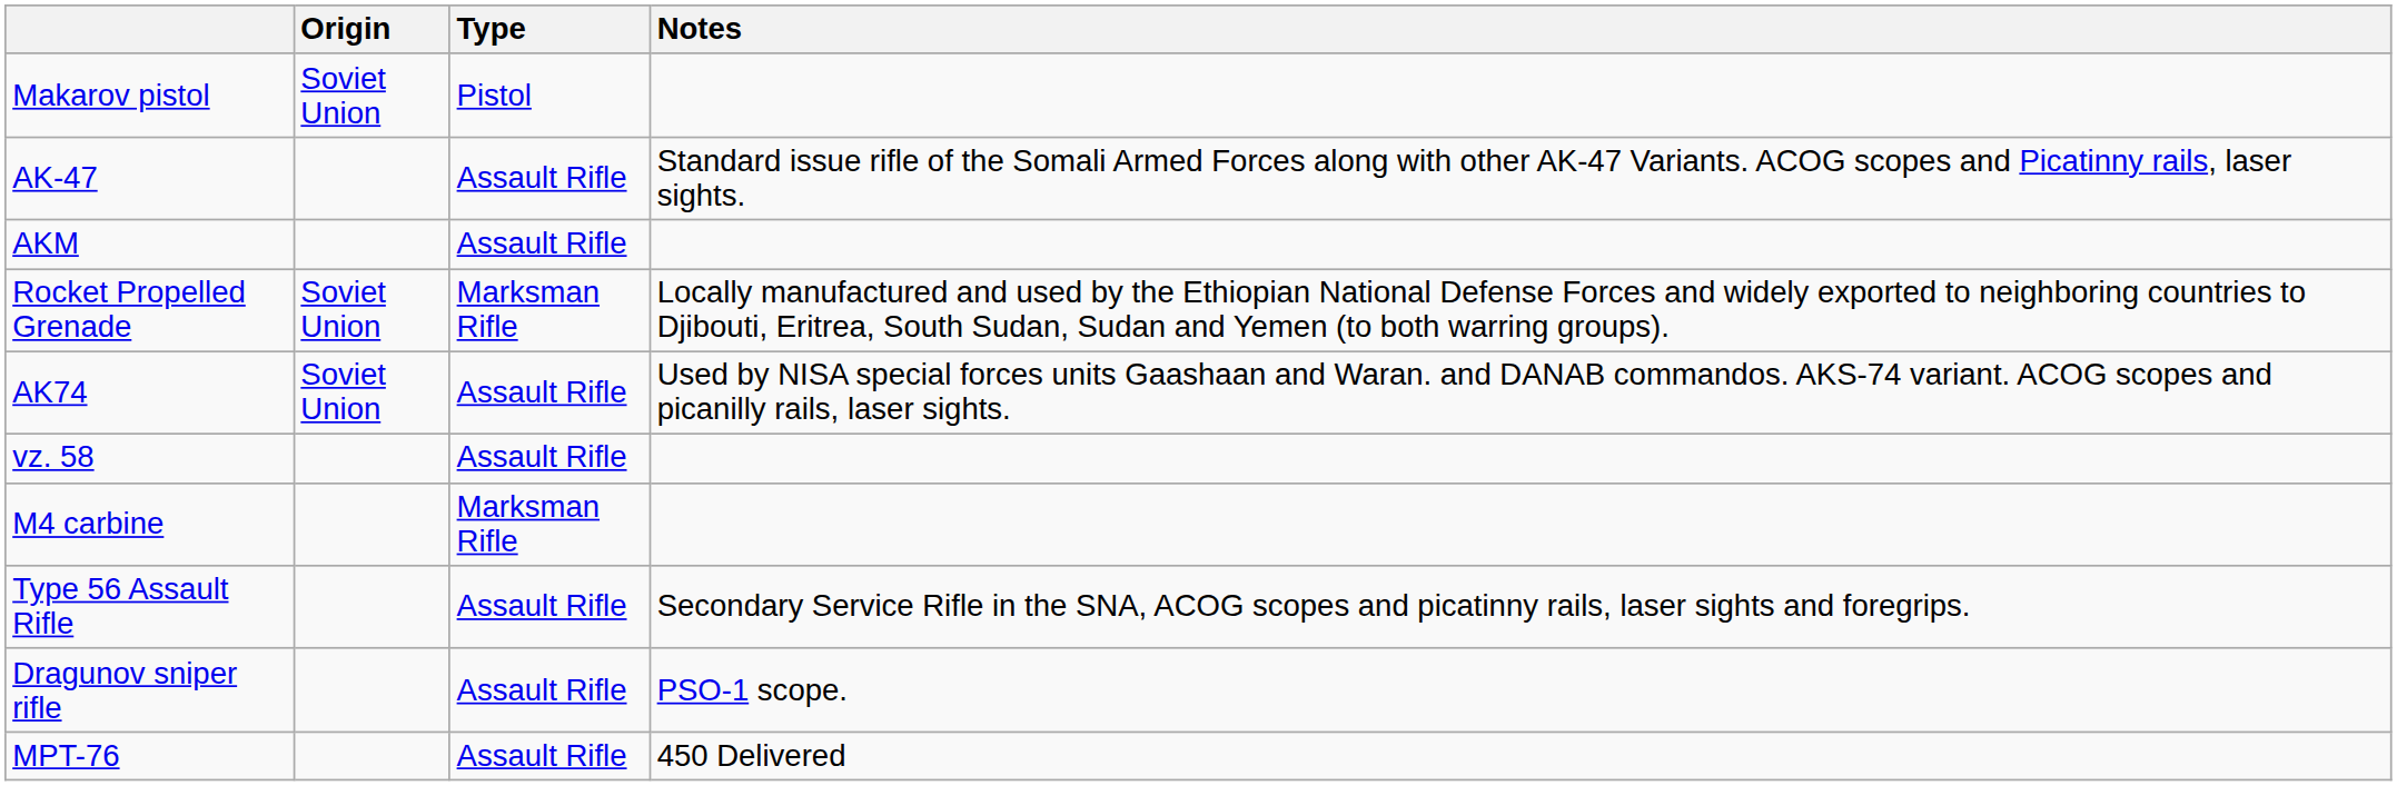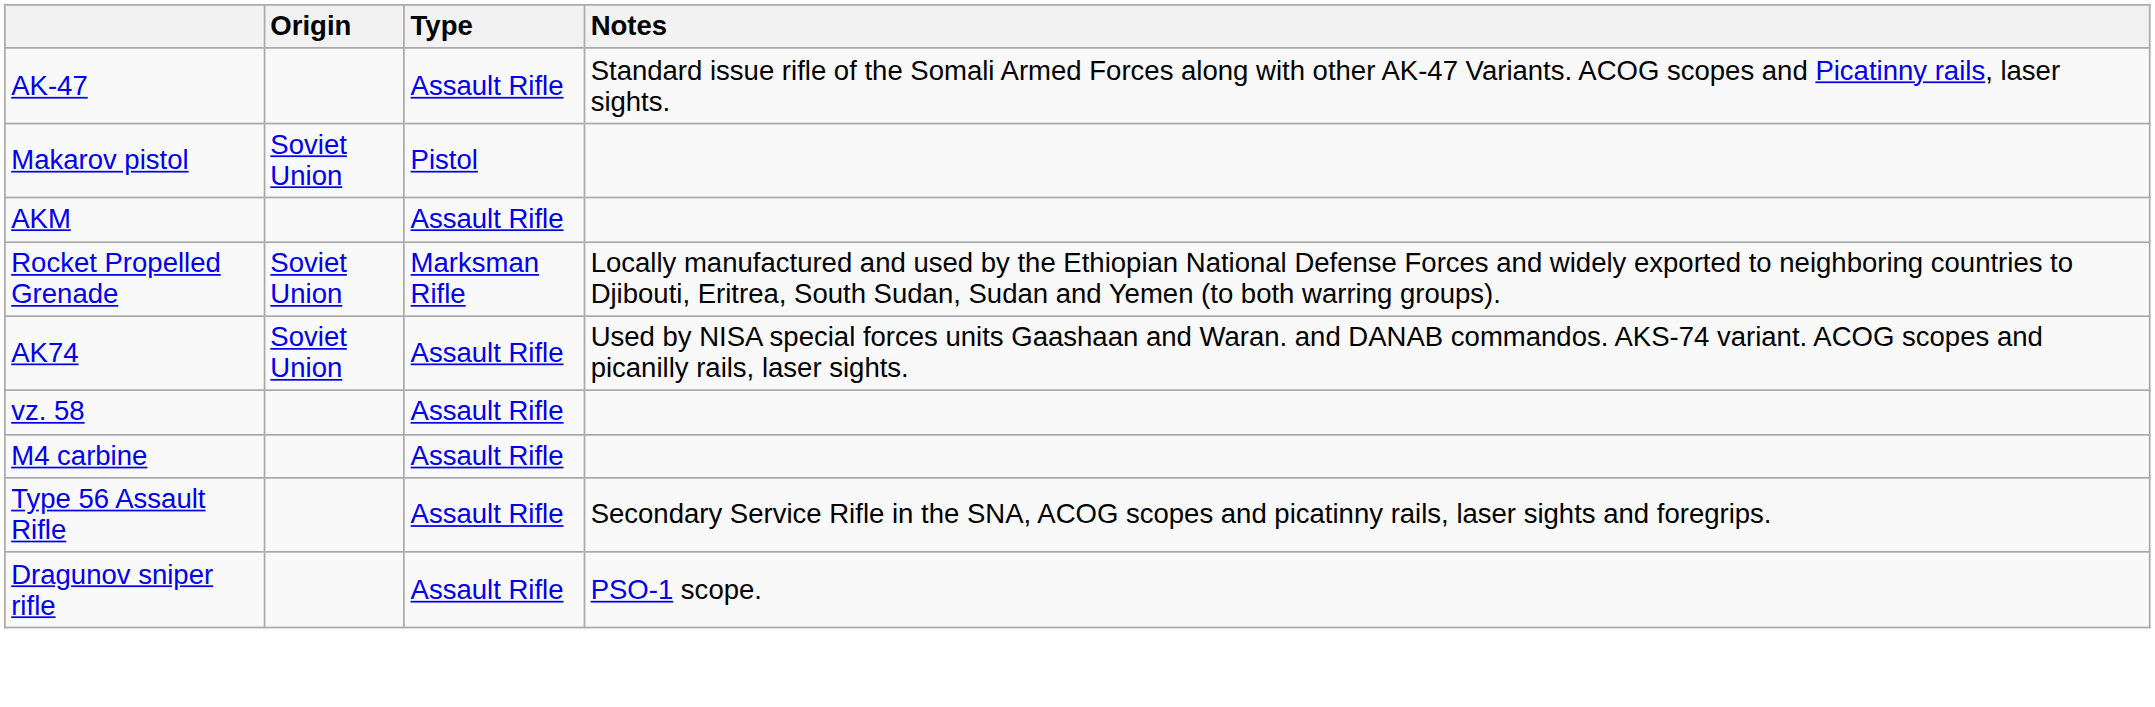 <table class="wikitable">
 <tr>
 <th style="text-align: left;"></th>
 <th style="text-align: left;">Origin</th>
 <th style="text-align: left;">Type</th>
 <th style="text-align: left;">Notes</th>
 </tr>
 <tr>
+<td><a href='#'>AK-47</a></td>
+<td></td>
+<td><a href='#'>Assault Rifle</a></td>
+<td>Standard issue rifle of the Somali Armed Forces along with other AK-47 Variants. ACOG scopes and <a href='#'>Picatinny rails</a>, laser sights.</td>
+</tr>
+<tr>
 <td><a href='#'>Makarov pistol</a></td>
 <td> <a href='#'>Soviet Union</a></td>
 <td><a href='#'>Pistol</a></td>
 <td></td>
-</tr>
-<tr>
-<td><a href='#'>AK-47</a></td>
-<td></td>
-<td><a href='#'>Assault Rifle</a></td>
-<td>Standard issue rifle of the Somali Armed Forces along with other AK-47 Variants. ACOG scopes and <a href='#'>Picatinny rails</a>, laser sights.</td>
 </tr>
 <tr>
 <td><a href='#'>AKM</a></td>
 <td></td>
 <td><a href='#'>Assault Rifle</a></td>
 </tr>
 <tr>
 <td><a href='#'>Rocket Propelled Grenade</a></td>
 <td> <a href='#'>Soviet Union</a></td>
 <td><a href='#'>Marksman Rifle</a></td>
 <td>Locally manufactured and used by the Ethiopian National Defense Forces and widely exported to neighboring countries to Djibouti, Eritrea, South Sudan, Sudan and Yemen (to both warring groups).</td>
 </tr>
 <tr>
 <td><a href='#'>AK74</a></td>
 <td><a href='#'>Soviet Union</a></td>
 <td><a href='#'>Assault Rifle</a></td>
 <td>Used by NISA special forces units Gaashaan and Waran. and DANAB commandos. AKS-74 variant. ACOG scopes and picanilly rails, laser sights.</td>
 </tr>
 <tr>
 <td><a href='#'>vz. 58</a></td>
 <td></td>
 <td><a href='#'>Assault Rifle</a></td>
 <td></td>
 </tr>
 <tr>
 <td><a href='#'>M4 carbine</a></td>
 <td></td>
-<td><a href='#'>Marksman Rifle</a></td>
+<td><a href='#'>Assault Rifle</a></td>
 <td></td>
 </tr>
 <tr>
 <td><a href='#'>Type 56 Assault Rifle</a></td>
 <td></td>
 <td><a href='#'>Assault Rifle</a></td>
 <td>Secondary Service Rifle in the SNA, ACOG scopes and picatinny rails, laser sights and foregrips.</td>
 </tr>
 <tr>
 <td><a href='#'>Dragunov sniper rifle</a></td>
 <td></td>
 <td><a href='#'>Assault Rifle</a></td>
 <td><a href='#'>PSO-1</a> scope.</td>
 </tr>
-<tr>
-<td><a href='#'>MPT-76</a></td>
-<td></td>
-<td><a href='#'>Assault Rifle</a></td>
-<td>450 Delivered</td>
-</tr>
 </table>
